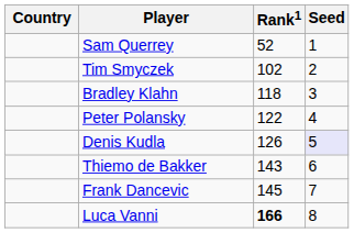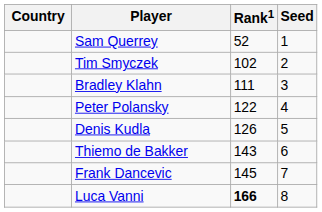 <table class="sortable wikitable">
 <tr>
 <th width="70">Country</th>
 <th width="175">Player</th>
 <th>Rank<sup>1</sup></th>
 <th>Seed</th>
 </tr>
 <tr>
 <td></td>
 <td><a href='#'>Sam Querrey</a></td>
 <td>52</td>
 <td>1</td>
 </tr>
 <tr>
 <td></td>
 <td><a href='#'>Tim Smyczek</a></td>
 <td>102</td>
 <td>2</td>
 </tr>
 <tr>
 <td></td>
 <td><a href='#'>Bradley Klahn</a></td>
-<td>118</td>
+<td>111</td>
 <td>3</td>
 </tr>
 <tr>
 <td></td>
 <td><a href='#'>Peter Polansky</a></td>
 <td>122</td>
 <td>4</td>
 </tr>
 <tr>
 <td></td>
 <td><a href='#'>Denis Kudla</a></td>
 <td>126</td>
-<td style="background: lavender;">5</td>
+<td>5</td>
 </tr>
 <tr>
 <td></td>
 <td><a href='#'>Thiemo de Bakker</a></td>
 <td>143</td>
 <td>6</td>
 </tr>
 <tr>
 <td></td>
 <td><a href='#'>Frank Dancevic</a></td>
 <td>145</td>
 <td>7</td>
 </tr>
 <tr>
 <td></td>
 <td><a href='#'>Luca Vanni</a></td>
 <td><strong>166</strong></td>
 <td>8</td>
 </tr>
 </table>
